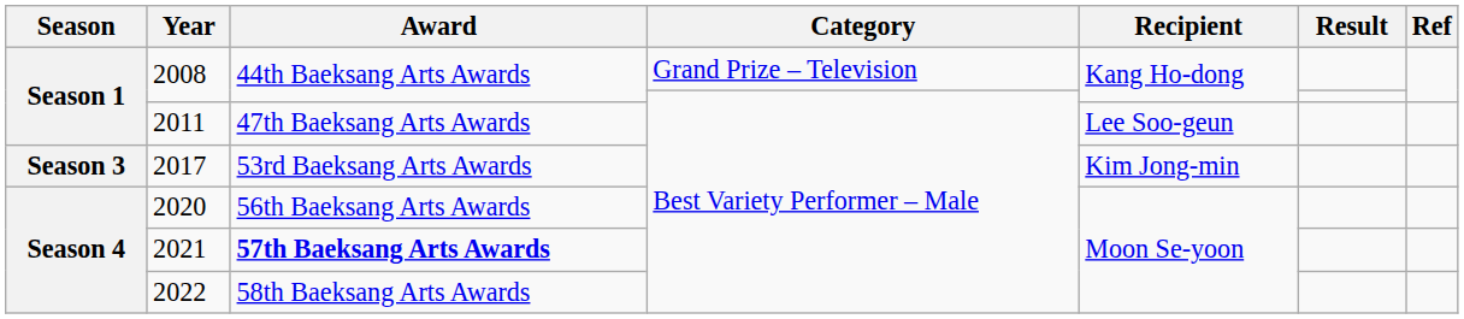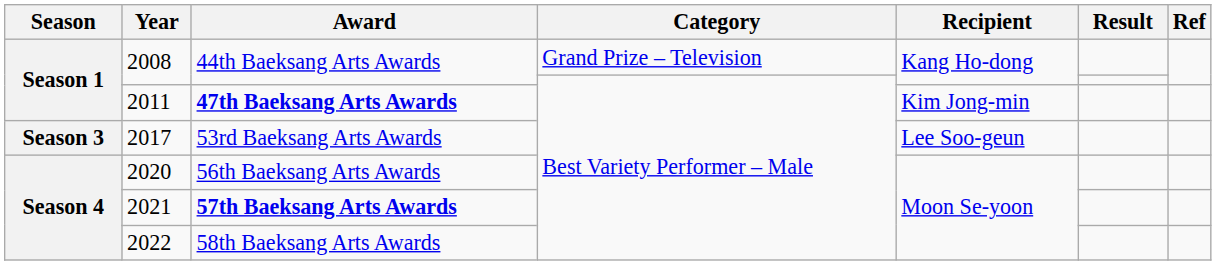 <table class="wikitable plainrowheaders sortable" style="width:99%">
 <tr>
 <th scope="col">Season</th>
 <th scope="col">Year</th>
 <th scope="col">Award</th>
 <th scope="col">Category</th>
 <th scope="col">Recipient</th>
 <th scope="col">Result</th>
 <th scope="col" class="unsortable" style="width:1%">Ref</th>
 </tr>
 <tr>
 <th rowspan="3" scope="row">Season 1</th>
 <td rowspan="2">2008</td>
 <td rowspan="2"><a href='#'>44th Baeksang Arts Awards</a></td>
 <td><a href='#'>Grand Prize – Television</a></td>
 <td rowspan="2"><a href='#'>Kang Ho-dong</a></td>
 <td></td>
 <td rowspan="2"></td>
 </tr>
 <tr>
 <td rowspan="6"><a href='#'>Best Variety Performer – Male</a></td>
 <td></td>
 </tr>
 <tr>
 <td>2011</td>
-<td><a href='#'>47th Baeksang Arts Awards</a></td>
-<td><a href='#'>Lee Soo-geun</a></td>
+<td><strong><a href='#'>47th Baeksang Arts Awards</a></strong></td>
+<td><a href='#'>Kim Jong-min</a></td>
 <td></td>
 <td></td>
 </tr>
 <tr>
 <th rowspan="1" scope="row">Season 3</th>
 <td>2017</td>
 <td><a href='#'>53rd Baeksang Arts Awards</a></td>
-<td><a href='#'>Kim Jong-min</a></td>
+<td><a href='#'>Lee Soo-geun</a></td>
 <td></td>
 <td></td>
 </tr>
 <tr>
 <th rowspan="3" scope="row">Season 4</th>
 <td>2020</td>
 <td><a href='#'>56th Baeksang Arts Awards</a></td>
 <td rowspan="3"><a href='#'>Moon Se-yoon</a></td>
 <td></td>
 <td></td>
 </tr>
 <tr>
 <td>2021</td>
 <td><strong><a href='#'>57th Baeksang Arts Awards</a></strong></td>
 <td></td>
 <td></td>
 </tr>
 <tr>
 <td>2022</td>
 <td><a href='#'>58th Baeksang Arts Awards</a></td>
 <td></td>
 <td></td>
 </tr>
 </table>
